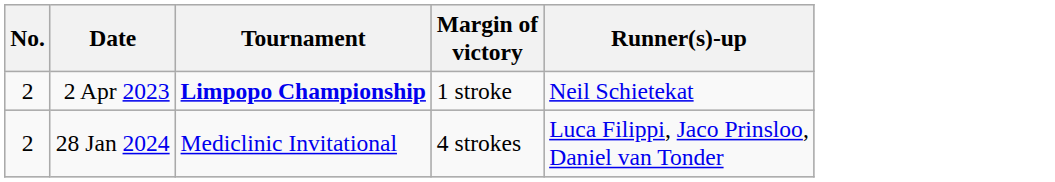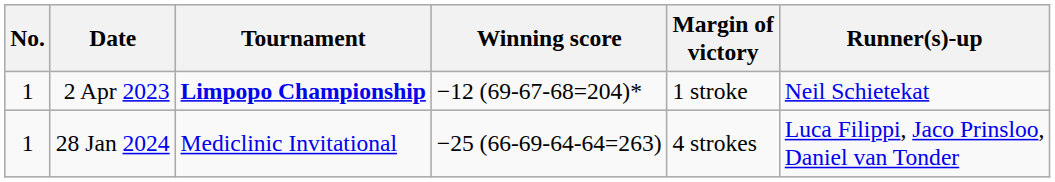 <table class="wikitable" style="font-size:95%;">
 <tr>
 <th>No.</th>
 <th>Date</th>
 <th>Tournament</th>
+<th>Winning score</th>
 <th>Margin of<br>victory</th>
 <th>Runner(s)-up</th>
 </tr>
 <tr>
-<td align=center>2</td>
+<td align=center>1</td>
 <td align=right>2 Apr <a href='#'>2023</a></td>
 <td><strong><a href='#'>Limpopo Championship</a></strong></td>
+<td>−12 (69-67-68=204)*</td>
 <td>1 stroke</td>
 <td> <a href='#'>Neil Schietekat</a></td>
 </tr>
 <tr>
-<td align=center>2</td>
+<td align=center>1</td>
 <td align=right>28 Jan <a href='#'>2024</a></td>
 <td><a href='#'>Mediclinic Invitational</a></td>
+<td>−25 (66-69-64-64=263)</td>
 <td>4 strokes</td>
 <td> <a href='#'>Luca Filippi</a>,  <a href='#'>Jaco Prinsloo</a>,<br> <a href='#'>Daniel van Tonder</a></td>
 </tr>
 </table>
